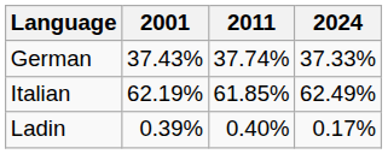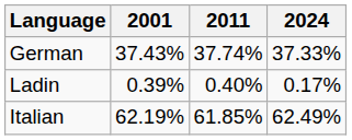 <table class="wikitable">
 <tr>
 <th>Language</th>
 <th>2001</th>
 <th>2011</th>
 <th>2024</th>
 </tr>
 <tr>
 <td>German</td>
 <td align="right">37.43%</td>
 <td align="right">37.74%</td>
 <td align="right">37.33%</td>
 </tr>
 <tr>
+<td>Ladin</td>
+<td align="right">0.39%</td>
+<td align="right">0.40%</td>
+<td align="right">0.17%</td>
+</tr>
+<tr>
 <td>Italian</td>
 <td align="right">62.19%</td>
 <td align="right">61.85%</td>
 <td align="right">62.49%</td>
 </tr>
-<tr>
-<td>Ladin</td>
-<td align="right">0.39%</td>
-<td align="right">0.40%</td>
-<td align="right">0.17%</td>
-</tr>
 </table>
